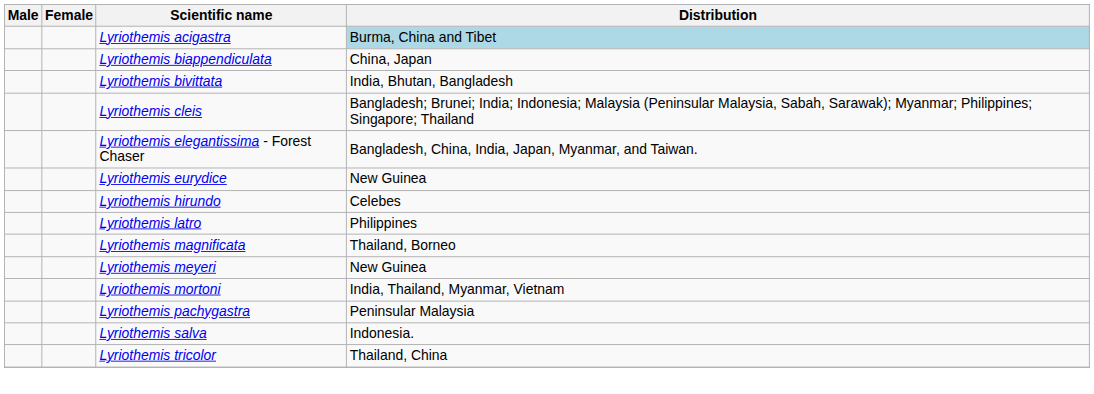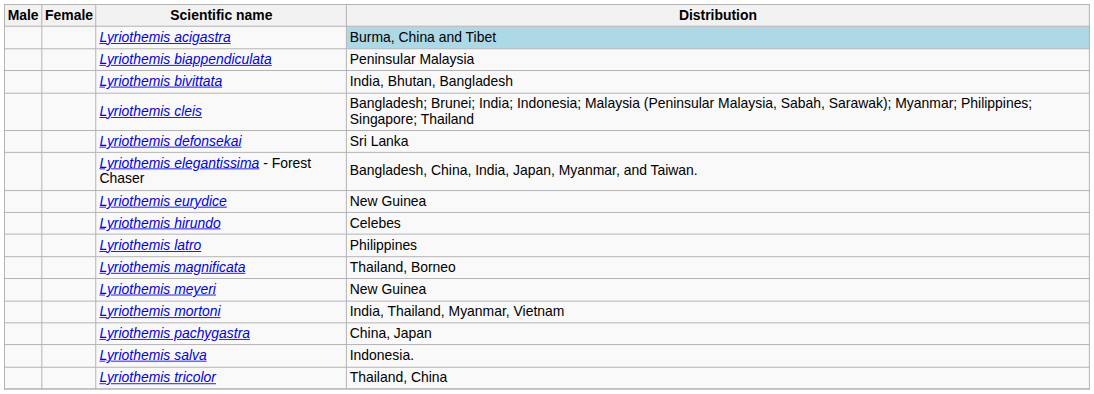 <table class="wikitable">
 <tr>
 <th>Male</th>
 <th>Female</th>
 <th>Scientific name</th>
 <th>Distribution</th>
 </tr>
 <tr>
 <td></td>
 <td></td>
 <td><em><a href='#'>Lyriothemis acigastra</a></em> </td>
 <td style="background: lightblue;">Burma, China and Tibet</td>
 </tr>
 <tr>
 <td></td>
 <td></td>
 <td><em><a href='#'>Lyriothemis biappendiculata</a></em> </td>
-<td>China, Japan</td>
+<td>Peninsular Malaysia</td>
 </tr>
 <tr>
 <td></td>
 <td></td>
 <td><em><a href='#'>Lyriothemis bivittata</a></em> </td>
 <td>India, Bhutan, Bangladesh</td>
 </tr>
 <tr>
 <td></td>
 <td></td>
 <td><em><a href='#'>Lyriothemis cleis</a></em> </td>
 <td>Bangladesh; Brunei; India; Indonesia; Malaysia (Peninsular Malaysia, Sabah, Sarawak); Myanmar; Philippines; Singapore; Thailand</td>
+</tr>
+<tr>
+<td></td>
+<td></td>
+<td><em><a href='#'>Lyriothemis defonsekai</a></em> </td>
+<td>Sri Lanka</td>
 </tr>
 <tr>
 <td></td>
 <td></td>
 <td><em><a href='#'>Lyriothemis elegantissima</a></em>  - Forest Chaser</td>
 <td>Bangladesh, China, India, Japan, Myanmar, and Taiwan.</td>
 </tr>
 <tr>
 <td></td>
 <td></td>
 <td><em><a href='#'>Lyriothemis eurydice</a></em> </td>
 <td>New Guinea</td>
 </tr>
 <tr>
 <td></td>
 <td></td>
 <td><em><a href='#'>Lyriothemis hirundo</a></em> </td>
 <td>Celebes</td>
 </tr>
 <tr>
 <td></td>
 <td></td>
 <td><em><a href='#'>Lyriothemis latro</a></em> </td>
 <td>Philippines</td>
 </tr>
 <tr>
 <td></td>
 <td></td>
 <td><em><a href='#'>Lyriothemis magnificata</a></em> </td>
 <td>Thailand, Borneo</td>
 </tr>
 <tr>
 <td></td>
 <td></td>
 <td><em><a href='#'>Lyriothemis meyeri</a></em> </td>
 <td>New Guinea</td>
 </tr>
 <tr>
 <td></td>
 <td></td>
 <td><em><a href='#'>Lyriothemis mortoni</a></em> </td>
 <td>India, Thailand, Myanmar, Vietnam</td>
 </tr>
 <tr>
 <td></td>
 <td></td>
 <td><em><a href='#'>Lyriothemis pachygastra</a></em> </td>
-<td>Peninsular Malaysia</td>
+<td>China, Japan</td>
 </tr>
 <tr>
 <td></td>
 <td></td>
 <td><em><a href='#'>Lyriothemis salva</a></em> </td>
 <td>Indonesia.</td>
 </tr>
 <tr>
 <td></td>
 <td></td>
 <td><em><a href='#'>Lyriothemis tricolor</a></em> </td>
 <td>Thailand, China</td>
 </tr>
 <tr>
 </tr>
 </table>
